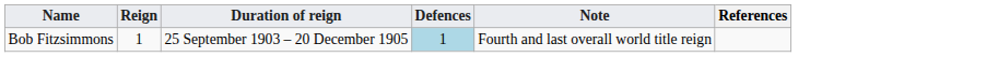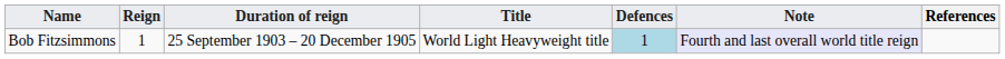 <table class="wikitable" style="font-weight:bold; text-align:center;">
 <tr>
 <th style="vertical-align:middle; background-color:#EAECF0; color:#202122;">Name</th>
 <th style="vertical-align:middle; background-color:#EAECF0; color:#202122;">Reign</th>
 <th style="vertical-align:middle; background-color:#EAECF0; color:#202122;">Duration of reign</th>
+<th style="vertical-align:middle; background-color:#EAECF0; color:#202122;">Title</th>
 <th style="vertical-align:middle; background-color:#EAECF0; color:#202122;">Defences</th>
 <th style="vertical-align:middle; background-color:#EAECF0; color:#202122;">Note</th>
 <th>References</th>
 </tr>
 <tr style="font-weight:normal;">
 <td>Bob Fitzsimmons</td>
 <td>1</td>
 <td>25 September 1903 – 20 December 1905</td>
+<td>World Light Heavyweight title</td>
 <td style="background: lightblue;">1</td>
-<td>Fourth and last overall world title reign</td>
+<td style="background: lavender;">Fourth and last overall world title reign</td>
 <td></td>
 </tr>
 </table>
